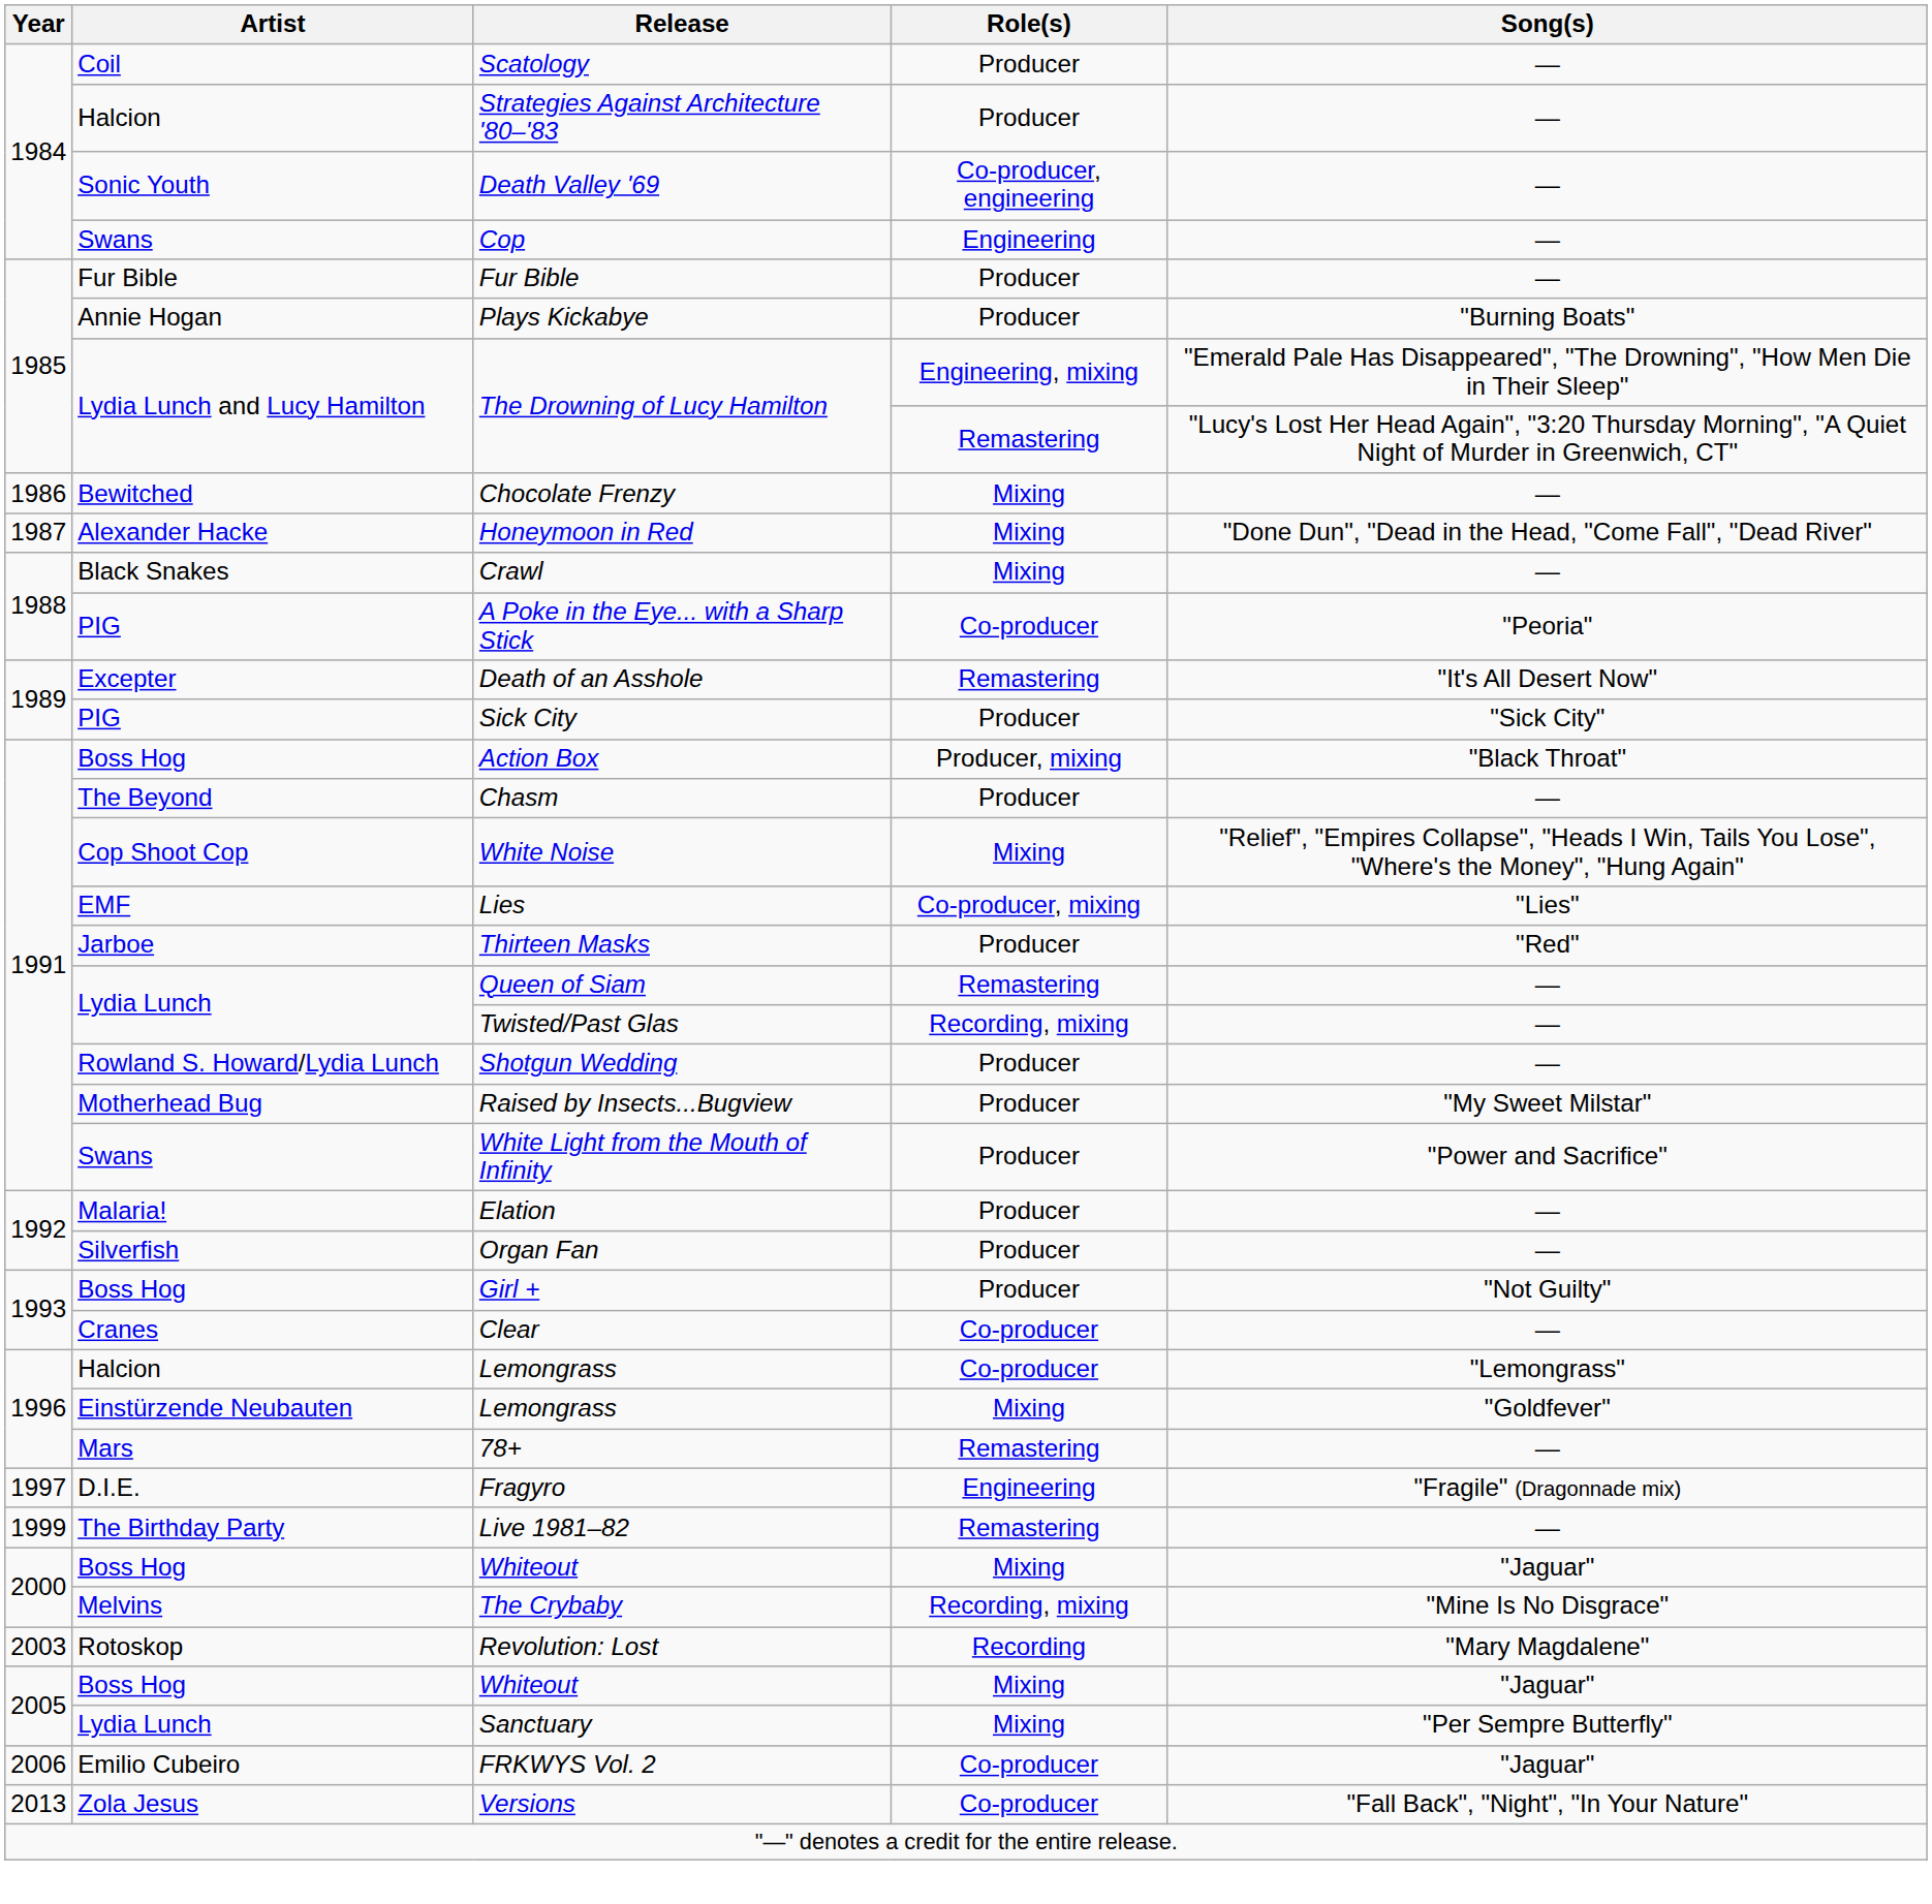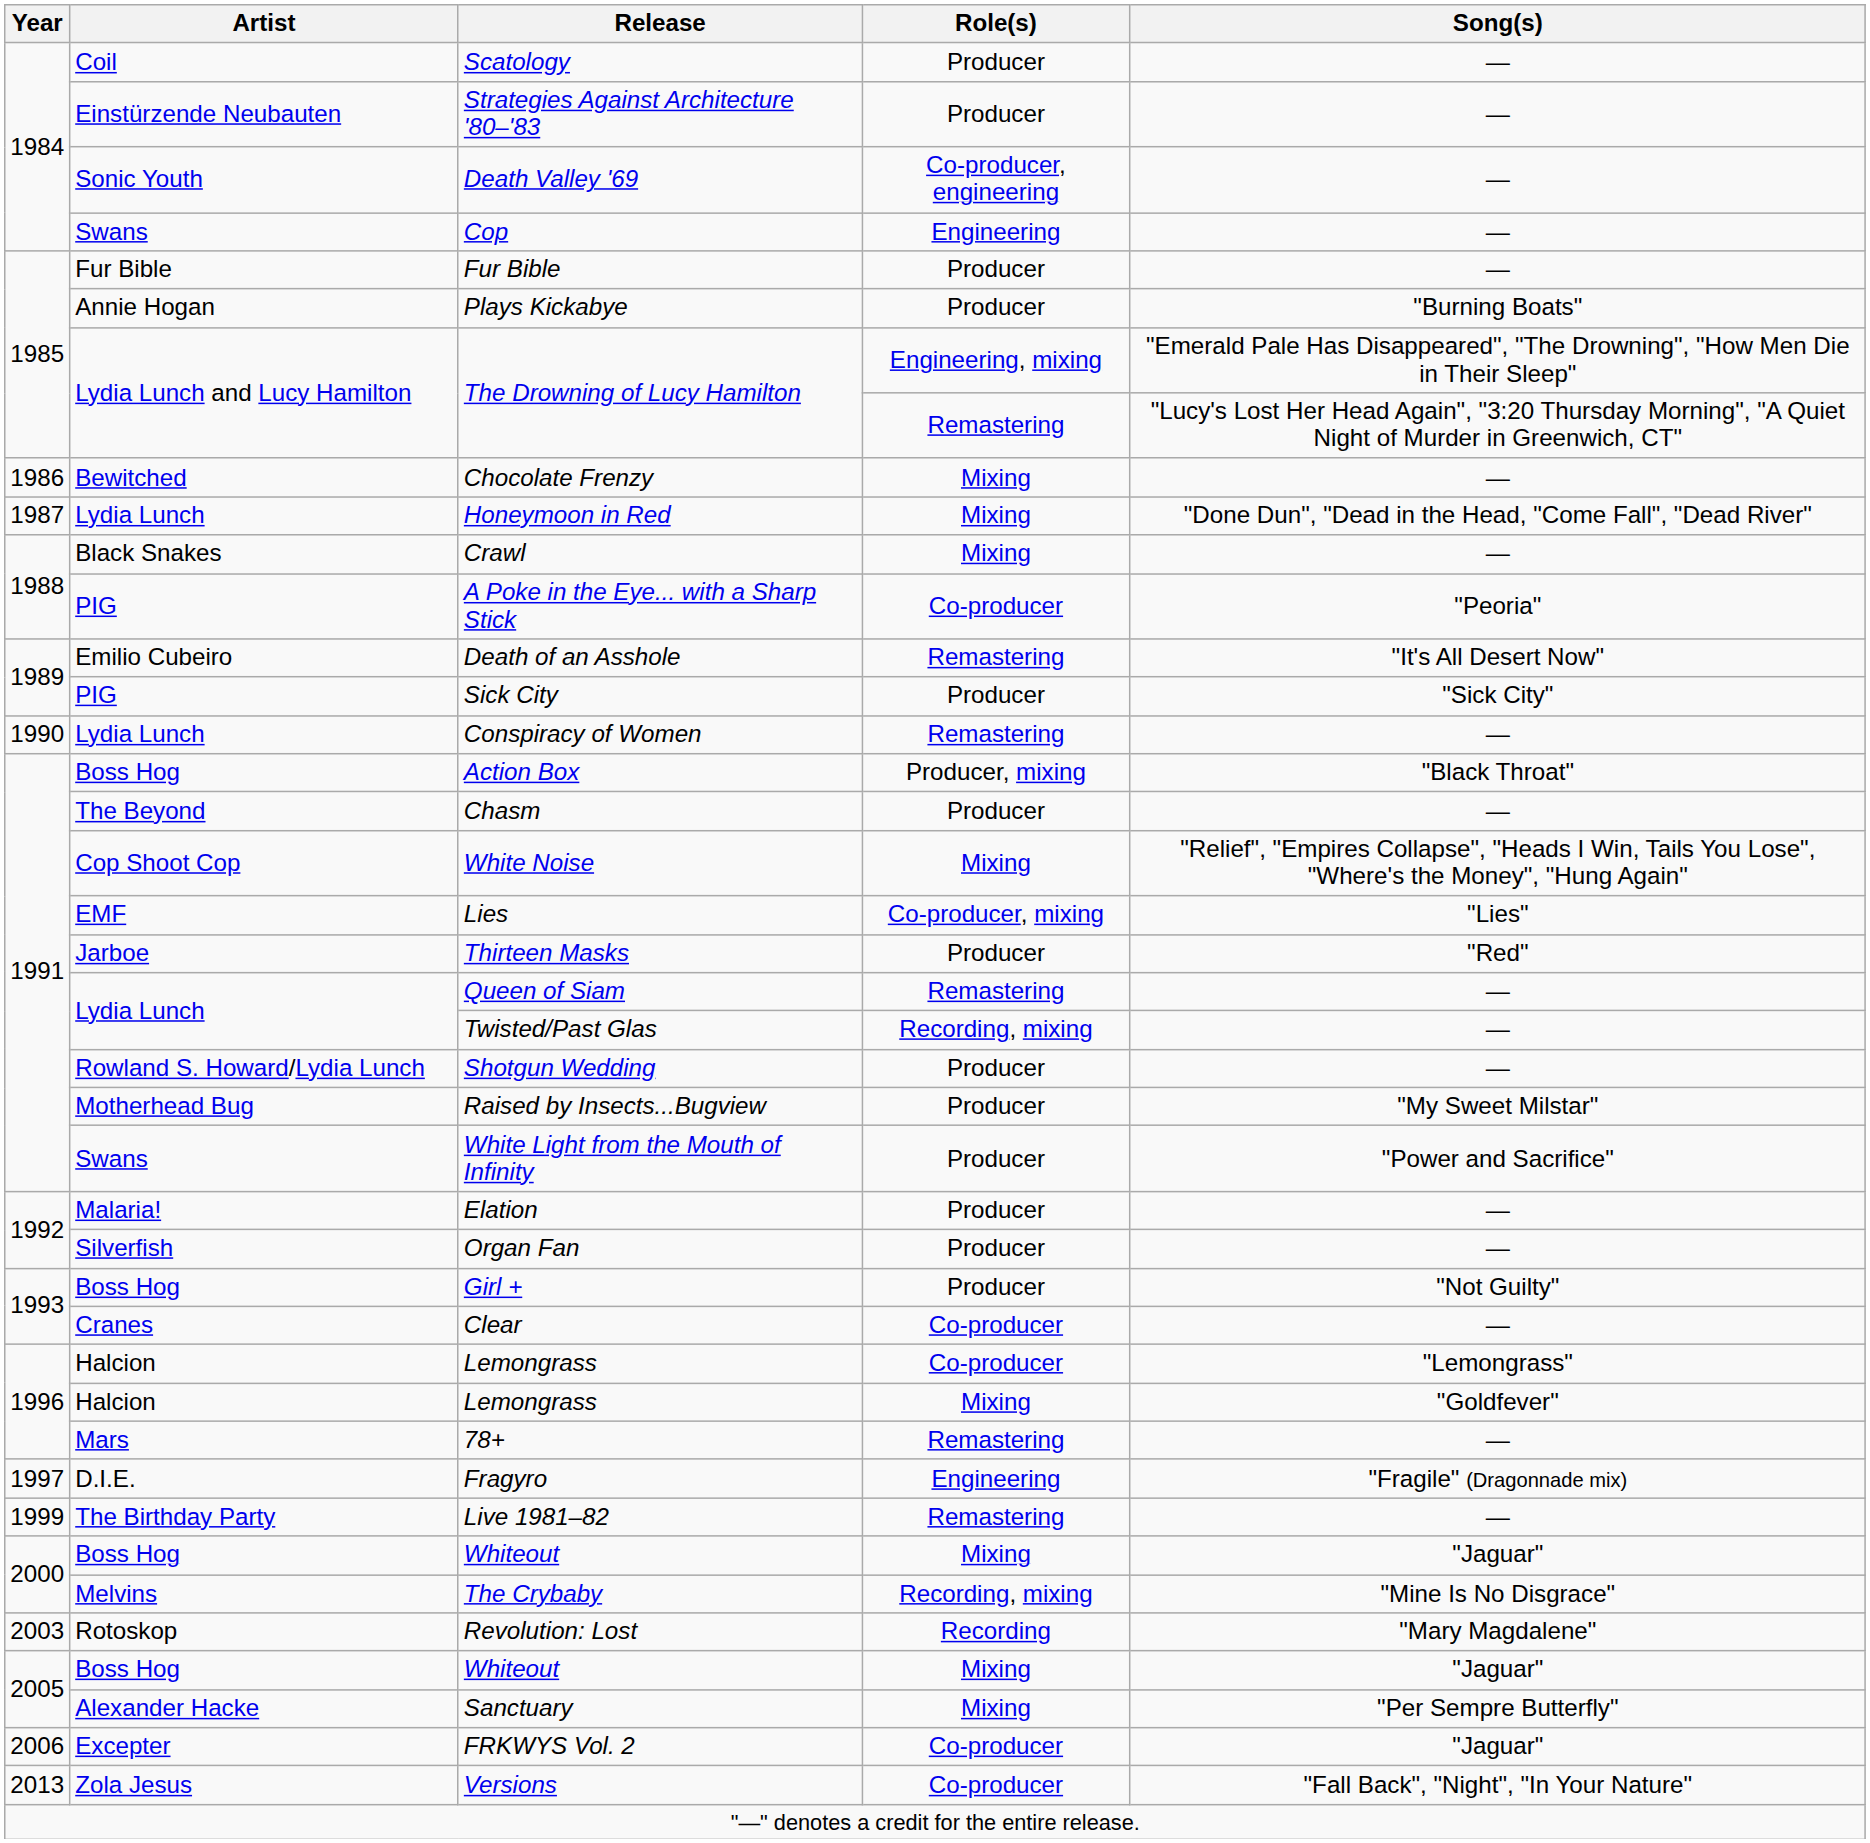 <table class="wikitable sortable">
 <tr>
 <th width="33">Year</th>
 <th width="250">Artist</th>
 <th width="260">Release</th>
 <th width="170">Role(s)</th>
 <th width="480">Song(s)</th>
 </tr>
 <tr>
 <td rowspan="4">1984</td>
 <td><a href='#'>Coil</a></td>
 <td><em><a href='#'>Scatology</a></em></td>
 <td align="center">Producer</td>
 <td align="center">—</td>
 </tr>
 <tr>
-<td>Halcion</td>
+<td><a href='#'>Einstürzende Neubauten</a></td>
 <td><em><a href='#'>Strategies Against Architecture '80–'83</a></em></td>
 <td align="center">Producer</td>
 <td align="center">—</td>
 </tr>
 <tr>
 <td><a href='#'>Sonic Youth</a></td>
 <td><em><a href='#'>Death Valley '69</a></em></td>
 <td align="center"><a href='#'>Co-producer</a>, <a href='#'>engineering</a></td>
 <td align="center">—</td>
 </tr>
 <tr>
 <td><a href='#'>Swans</a></td>
 <td><em><a href='#'>Cop</a></em></td>
 <td align="center"><a href='#'>Engineering</a></td>
 <td align="center">—</td>
 </tr>
 <tr>
 <td rowspan="4">1985</td>
 <td>Fur Bible</td>
 <td><em>Fur Bible</em></td>
 <td align="center">Producer</td>
 <td align="center">—</td>
 </tr>
 <tr>
 <td>Annie Hogan</td>
 <td><em>Plays Kickabye</em></td>
 <td align="center">Producer</td>
 <td align="center">"Burning Boats"</td>
 </tr>
 <tr>
 <td rowspan="2"><a href='#'>Lydia Lunch</a> and <a href='#'>Lucy Hamilton</a></td>
 <td rowspan="2"><em><a href='#'>The Drowning of Lucy Hamilton</a></em></td>
 <td align="center"><a href='#'>Engineering</a>, <a href='#'>mixing</a></td>
 <td align="center">"Emerald Pale Has Disappeared", "The Drowning", "How Men Die in Their Sleep"</td>
 </tr>
 <tr>
 <td align="center"><a href='#'>Remastering</a></td>
 <td align="center">"Lucy's Lost Her Head Again", "3:20 Thursday Morning", "A Quiet Night of Murder in Greenwich, CT"</td>
 </tr>
 <tr>
 <td>1986</td>
 <td><a href='#'>Bewitched</a></td>
 <td><em>Chocolate Frenzy</em></td>
 <td align="center"><a href='#'>Mixing</a></td>
 <td align="center">—</td>
 </tr>
 <tr>
 <td>1987</td>
-<td><a href='#'>Alexander Hacke</a></td>
+<td><a href='#'>Lydia Lunch</a></td>
 <td><em><a href='#'>Honeymoon in Red</a></em></td>
 <td align="center"><a href='#'>Mixing</a></td>
 <td align="center">"Done Dun", "Dead in the Head, "Come Fall", "Dead River"</td>
 </tr>
 <tr>
 <td rowspan="2">1988</td>
 <td>Black Snakes</td>
 <td><em>Crawl</em></td>
 <td align="center"><a href='#'>Mixing</a></td>
 <td align="center">—</td>
 </tr>
 <tr>
 <td><a href='#'>PIG</a></td>
 <td><em><a href='#'>A Poke in the Eye... with a Sharp Stick</a></em></td>
 <td align="center"><a href='#'>Co-producer</a></td>
 <td align="center">"Peoria"</td>
 </tr>
 <tr>
 <td rowspan="2">1989</td>
-<td><a href='#'>Excepter</a></td>
+<td>Emilio Cubeiro</td>
 <td><em>Death of an Asshole</em></td>
 <td align="center"><a href='#'>Remastering</a></td>
 <td align="center">"It's All Desert Now"</td>
 </tr>
 <tr>
 <td><a href='#'>PIG</a></td>
 <td><em>Sick City</em></td>
 <td align="center">Producer</td>
 <td align="center">"Sick City"</td>
+</tr>
+<tr>
+<td>1990</td>
+<td><a href='#'>Lydia Lunch</a></td>
+<td><em>Conspiracy of Women</em></td>
+<td align="center"><a href='#'>Remastering</a></td>
+<td align="center">—</td>
 </tr>
 <tr>
 <td rowspan="10">1991</td>
 <td><a href='#'>Boss Hog</a></td>
 <td><em><a href='#'>Action Box</a></em></td>
 <td align="center">Producer, <a href='#'>mixing</a></td>
 <td align="center">"Black Throat"</td>
 </tr>
 <tr>
 <td><a href='#'>The Beyond</a></td>
 <td><em>Chasm</em></td>
 <td align="center">Producer</td>
 <td align="center">—</td>
 </tr>
 <tr>
 <td><a href='#'>Cop Shoot Cop</a></td>
 <td><em><a href='#'>White Noise</a></em></td>
 <td align="center"><a href='#'>Mixing</a></td>
 <td align="center">"Relief", "Empires Collapse", "Heads I Win, Tails You Lose", "Where's the Money", "Hung Again"</td>
 </tr>
 <tr>
 <td><a href='#'>EMF</a></td>
 <td><em>Lies</em></td>
 <td align="center"><a href='#'>Co-producer</a>, <a href='#'>mixing</a></td>
 <td align="center">"Lies"</td>
 </tr>
 <tr>
 <td><a href='#'>Jarboe</a></td>
 <td><em><a href='#'>Thirteen Masks</a></em></td>
 <td align="center">Producer</td>
 <td align="center">"Red"</td>
 </tr>
 <tr>
 <td rowspan="2"><a href='#'>Lydia Lunch</a></td>
 <td><em><a href='#'>Queen of Siam</a></em></td>
 <td align="center"><a href='#'>Remastering</a></td>
 <td align="center">—</td>
 </tr>
 <tr>
 <td><em>Twisted/Past Glas</em></td>
 <td align="center"><a href='#'>Recording</a>, <a href='#'>mixing</a></td>
 <td align="center">—</td>
 </tr>
 <tr>
 <td><a href='#'>Rowland S. Howard</a>/<a href='#'>Lydia Lunch</a></td>
 <td><em><a href='#'>Shotgun Wedding</a></em></td>
 <td align="center">Producer</td>
 <td align="center">—</td>
 </tr>
 <tr>
 <td><a href='#'>Motherhead Bug</a></td>
 <td><em>Raised by Insects...Bugview</em></td>
 <td align="center">Producer</td>
 <td align="center">"My Sweet Milstar"</td>
 </tr>
 <tr>
 <td><a href='#'>Swans</a></td>
 <td><em><a href='#'>White Light from the Mouth of Infinity</a></em></td>
 <td align="center">Producer</td>
 <td align="center">"Power and Sacrifice"</td>
 </tr>
 <tr>
 <td rowspan="2">1992</td>
 <td><a href='#'>Malaria!</a></td>
 <td><em>Elation</em></td>
 <td align="center">Producer</td>
 <td align="center">—</td>
 </tr>
 <tr>
 <td><a href='#'>Silverfish</a></td>
 <td><em>Organ Fan</em></td>
 <td align="center">Producer</td>
 <td align="center">—</td>
 </tr>
 <tr>
 <td rowspan="2">1993</td>
 <td><a href='#'>Boss Hog</a></td>
 <td><em><a href='#'>Girl +</a></em></td>
 <td align="center">Producer</td>
 <td align="center">"Not Guilty"</td>
 </tr>
 <tr>
 <td><a href='#'>Cranes</a></td>
 <td><em>Clear</em></td>
 <td align="center"><a href='#'>Co-producer</a></td>
 <td align="center">—</td>
 </tr>
 <tr>
 <td rowspan="3">1996</td>
 <td>Halcion</td>
 <td><em>Lemongrass</em></td>
 <td align="center"><a href='#'>Co-producer</a></td>
 <td align="center">"Lemongrass"</td>
 </tr>
 <tr>
-<td><a href='#'>Einstürzende Neubauten</a></td>
+<td>Halcion</td>
 <td><em>Lemongrass</em></td>
 <td align="center"><a href='#'>Mixing</a></td>
 <td align="center">"Goldfever"</td>
 </tr>
 <tr>
 <td><a href='#'>Mars</a></td>
 <td><em>78+</em></td>
 <td align="center"><a href='#'>Remastering</a></td>
 <td align="center">—</td>
 </tr>
 <tr>
 <td>1997</td>
 <td>D.I.E.</td>
 <td><em>Fragyro</em></td>
 <td align="center"><a href='#'>Engineering</a></td>
 <td align="center">"Fragile" <small>(Dragonnade mix)</small></td>
 </tr>
 <tr>
 <td>1999</td>
 <td><a href='#'>The Birthday Party</a></td>
 <td><em>Live 1981–82</em></td>
 <td align="center"><a href='#'>Remastering</a></td>
 <td align="center">—</td>
 </tr>
 <tr>
 <td rowspan="2">2000</td>
 <td><a href='#'>Boss Hog</a></td>
 <td><em><a href='#'>Whiteout</a></em></td>
 <td align="center"><a href='#'>Mixing</a></td>
 <td align="center">"Jaguar"</td>
 </tr>
 <tr>
 <td><a href='#'>Melvins</a></td>
 <td><em><a href='#'>The Crybaby</a></em></td>
 <td align="center"><a href='#'>Recording</a>, <a href='#'>mixing</a></td>
 <td align="center">"Mine Is No Disgrace"</td>
 </tr>
 <tr>
 <td>2003</td>
 <td>Rotoskop</td>
 <td><em>Revolution: Lost</em></td>
 <td align="center"><a href='#'>Recording</a></td>
 <td align="center">"Mary Magdalene"</td>
 </tr>
 <tr>
 <td rowspan="2">2005</td>
 <td><a href='#'>Boss Hog</a></td>
 <td><em><a href='#'>Whiteout</a></em></td>
 <td align="center"><a href='#'>Mixing</a></td>
 <td align="center">"Jaguar"</td>
 </tr>
 <tr>
-<td><a href='#'>Lydia Lunch</a></td>
+<td><a href='#'>Alexander Hacke</a></td>
 <td><em>Sanctuary</em></td>
 <td align="center"><a href='#'>Mixing</a></td>
 <td align="center">"Per Sempre Butterfly"</td>
 </tr>
 <tr>
 <td>2006</td>
-<td>Emilio Cubeiro</td>
+<td><a href='#'>Excepter</a></td>
 <td><em>FRKWYS Vol. 2</em></td>
 <td align="center"><a href='#'>Co-producer</a></td>
 <td align="center">"Jaguar"</td>
 </tr>
 <tr>
 <td>2013</td>
 <td><a href='#'>Zola Jesus</a></td>
 <td><em><a href='#'>Versions</a></em></td>
 <td align="center"><a href='#'>Co-producer</a></td>
 <td align="center">"Fall Back", "Night", "In Your Nature"</td>
 </tr>
 <tr>
 <td align="center" colspan="5" style="font-size:90%">"—" denotes a credit for the entire release.</td>
 </tr>
 </table>
